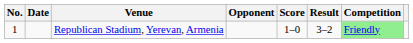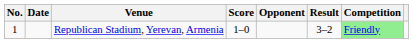 <table class="wikitable sortable">
 <tr>
 <th scope=col>No.</th>
 <th scope=col>Date</th>
 <th scope=col>Venue</th>
+<th scope=col>Score</th>
 <th scope=col>Opponent</th>
-<th scope=col>Score</th>
 <th scope=col>Result</th>
 <th scope=col>Competition</th>
 <th scope=col class="unsortable"></th>
 </tr>
 <tr>
 <td align="center">1</td>
 <td></td>
 <td><a href='#'>Republican Stadium</a>, <a href='#'>Yerevan</a>, <a href='#'>Armenia</a></td>
+<td align="center">1–0</td>
 <td></td>
-<td align="center">1–0</td>
 <td align="center">3–2</td>
 <td style="background: lightgreen;"><a href='#'>Friendly</a></td>
 <td></td>
 </tr>
 </table>
